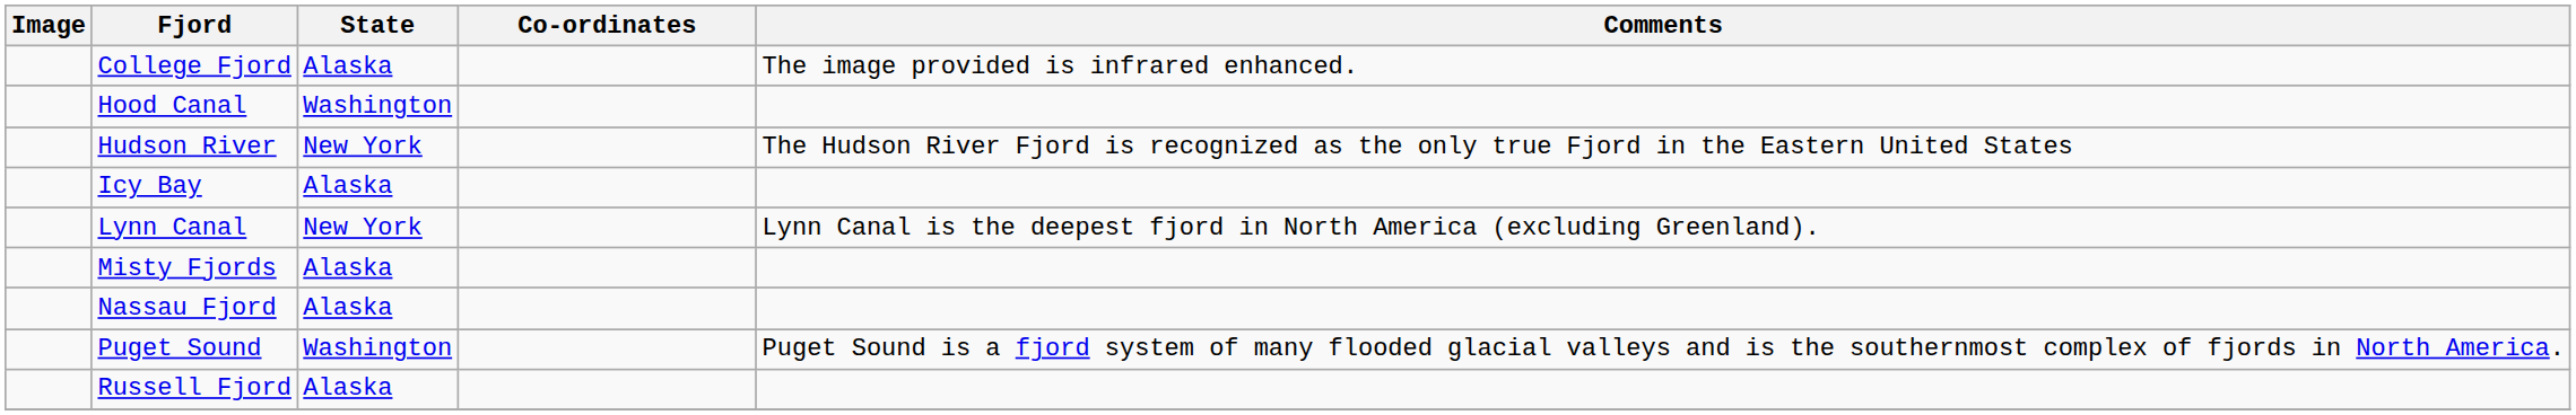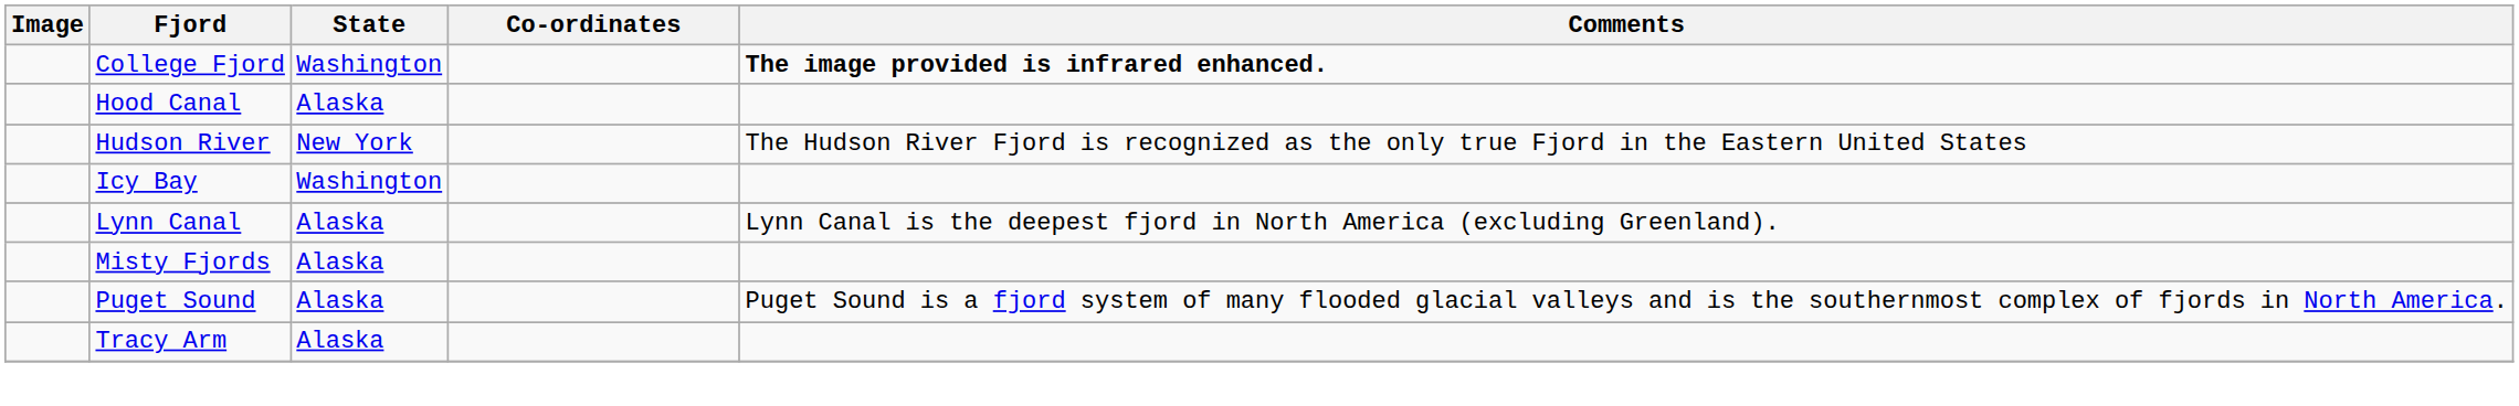 <table class="wikitable sortable">
 <tr bgcolor="#efefef">
 <th>Image</th>
 <th>Fjord</th>
 <th>State</th>
 <th width="150px">Co-ordinates</th>
 <th>Comments</th>
 </tr>
 <tr>
 <td></td>
 <td><a href='#'>College Fjord</a></td>
-<td><a href='#'>Alaska</a></td>
+<td><a href='#'>Washington</a></td>
 <td></td>
-<td>The image provided is infrared enhanced.</td>
+<td><strong>The image provided is infrared enhanced.</strong></td>
 </tr>
 <tr>
 <td></td>
 <td><a href='#'>Hood Canal</a></td>
-<td><a href='#'>Washington</a></td>
+<td><a href='#'>Alaska</a></td>
 <td></td>
 <td></td>
 </tr>
 <tr>
 <td></td>
 <td><a href='#'>Hudson River</a></td>
 <td><a href='#'>New York</a></td>
 <td></td>
 <td>The Hudson River Fjord is recognized as the only true Fjord in the Eastern United States </td>
 </tr>
 <tr>
 <td></td>
 <td><a href='#'>Icy Bay</a></td>
-<td><a href='#'>Alaska</a></td>
+<td><a href='#'>Washington</a></td>
 <td></td>
 <td></td>
 </tr>
 <tr>
 <td></td>
 <td><a href='#'>Lynn Canal</a></td>
-<td><a href='#'>New York</a></td>
+<td><a href='#'>Alaska</a></td>
 <td></td>
 <td>Lynn Canal is the deepest fjord in North America (excluding Greenland).</td>
 </tr>
 <tr>
 <td></td>
 <td><a href='#'>Misty Fjords</a></td>
 <td><a href='#'>Alaska</a></td>
 <td></td>
 <td></td>
 </tr>
 <tr>
 <td></td>
-<td><a href='#'>Nassau Fjord</a></td>
+<td><a href='#'>Puget Sound</a></td>
 <td><a href='#'>Alaska</a></td>
-<td></td>
-<td></td>
-</tr>
-<tr>
-<td></td>
-<td><a href='#'>Puget Sound</a></td>
-<td><a href='#'>Washington</a></td>
 <td></td>
 <td>Puget Sound is a <a href='#'>fjord</a> system of many flooded glacial valleys and is the southernmost complex of fjords in <a href='#'>North America</a>.</td>
 </tr>
 <tr>
 <td></td>
-<td><a href='#'>Russell Fjord</a></td>
+<td><a href='#'>Tracy Arm</a></td>
 <td><a href='#'>Alaska</a></td>
 <td></td>
 <td></td>
 </tr>
 <tr>
 </tr>
 </table>
